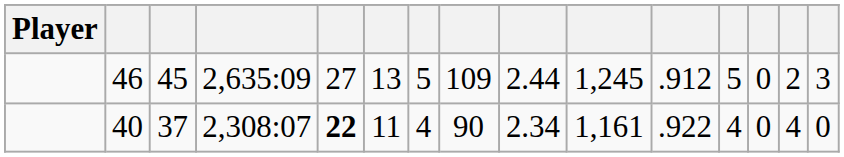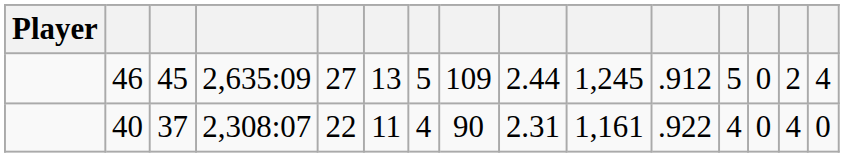 <table class="wikitable sortable" style=" text-align:center;">
 <tr>
 <th>Player</th>
 <th></th>
 <th></th>
 <th></th>
 <th></th>
 <th></th>
 <th></th>
 <th></th>
 <th></th>
 <th></th>
 <th></th>
 <th></th>
 <th></th>
 <th></th>
 <th></th>
 </tr>
 <tr>
 <td></td>
 <td>46</td>
 <td>45</td>
 <td>2,635:09</td>
 <td>27</td>
 <td>13</td>
 <td>5</td>
 <td>109</td>
 <td>2.44</td>
 <td>1,245</td>
 <td>.912</td>
 <td>5</td>
 <td>0</td>
 <td>2</td>
-<td>3</td>
+<td>4</td>
 </tr>
 <tr>
 <td></td>
 <td>40</td>
 <td>37</td>
 <td>2,308:07</td>
-<td><strong>22</strong></td>
+<td>22</td>
 <td>11</td>
 <td>4</td>
 <td>90</td>
-<td>2.34</td>
+<td>2.31</td>
 <td>1,161</td>
 <td>.922</td>
 <td>4</td>
 <td>0</td>
 <td>4</td>
 <td>0</td>
 </tr>
 </table>
